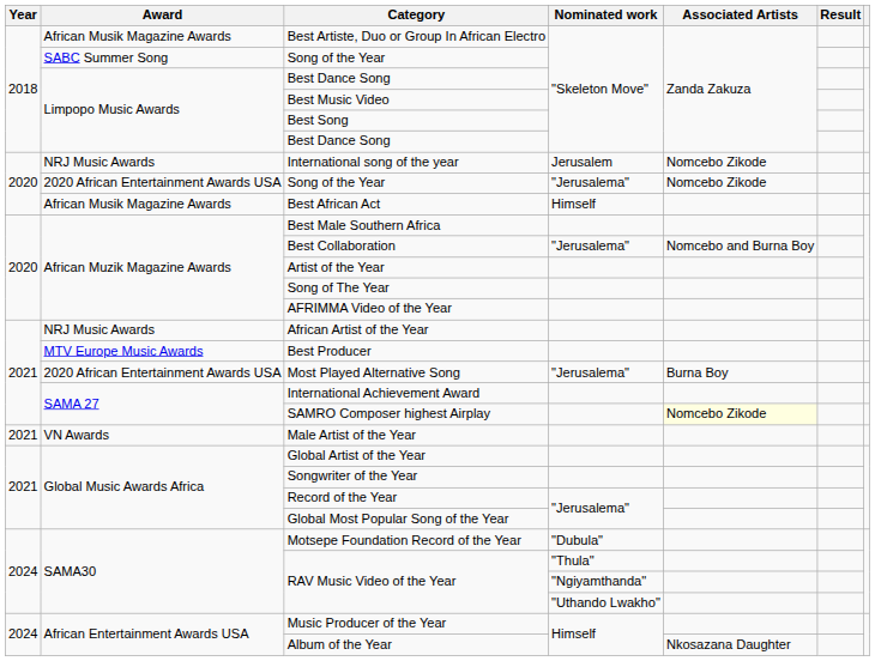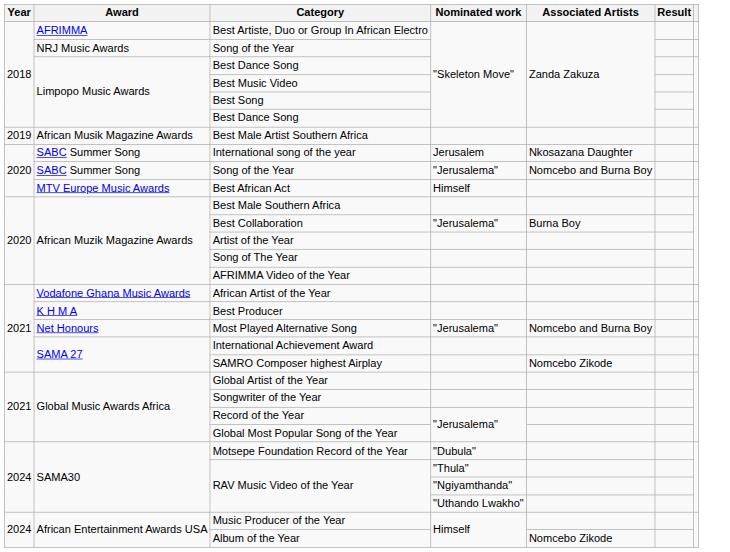 <table class="wikitable sortable">
 <tr>
 <th scope="col">Year</th>
 <th scope="col">Award</th>
 <th scope="col">Category</th>
 <th scope="col">Nominated work</th>
 <th scope="col">Associated Artists</th>
 <th scope="col">Result</th>
 <th scope="col" class="unsortable"></th>
 </tr>
 <tr>
 <td rowspan="6">2018</td>
-<td>African Musik Magazine Awards</td>
+<td><a href='#'>AFRIMMA</a></td>
 <td>Best Artiste, Duo or Group In African Electro</td>
 <td rowspan="6">"Skeleton Move"</td>
 <td rowspan="6">Zanda Zakuza</td>
 <td></td>
 <td></td>
 </tr>
 <tr>
-<td><a href='#'>SABC</a> Summer Song</td>
+<td>NRJ Music Awards</td>
 <td>Song of the Year</td>
 <td></td>
 <td></td>
 </tr>
 <tr>
 <td rowspan="4">Limpopo Music Awards</td>
 <td>Best Dance Song</td>
 <td></td>
 <td rowspan="4"></td>
 </tr>
 <tr>
 <td>Best Music Video</td>
 <td></td>
 </tr>
 <tr>
 <td>Best Song</td>
 <td></td>
 </tr>
 <tr>
 <td>Best Dance Song</td>
 <td></td>
 </tr>
 <tr>
-<td rowspan="3">2020</td>
-<td>NRJ Music Awards</td>
-<td>International song of the year</td>
-<td>Jerusalem</td>
-<td>Nomcebo Zikode</td>
+<td>2019</td>
+<td>African Musik Magazine Awards</td>
+<td>Best Male Artist Southern Africa</td>
+<td></td>
+<td></td>
 <td></td>
 <td></td>
 </tr>
 <tr>
-<td>2020 African Entertainment Awards USA</td>
-<td>Song of the Year</td>
-<td>"Jerusalema"</td>
-<td>Nomcebo Zikode</td>
+<td rowspan="3">2020</td>
+<td><a href='#'>SABC</a> Summer Song</td>
+<td>International song of the year</td>
+<td>Jerusalem</td>
+<td>Nkosazana Daughter</td>
 <td></td>
 <td></td>
 </tr>
 <tr>
-<td>African Musik Magazine Awards</td>
+<td><a href='#'>SABC</a> Summer Song</td>
+<td>Song of the Year</td>
+<td>"Jerusalema"</td>
+<td>Nomcebo and Burna Boy</td>
+<td></td>
+<td></td>
+</tr>
+<tr>
+<td><a href='#'>MTV Europe Music Awards</a></td>
 <td>Best African Act</td>
 <td>Himself</td>
 <td></td>
 <td></td>
 <td></td>
 </tr>
 <tr>
 <td rowspan="5">2020</td>
 <td rowspan="5">African Muzik Magazine Awards</td>
 <td>Best Male Southern Africa</td>
 <td></td>
 <td></td>
 <td></td>
 <td rowspan="5"></td>
 </tr>
 <tr>
 <td>Best Collaboration</td>
 <td>"Jerusalema"</td>
-<td>Nomcebo and Burna Boy</td>
+<td>Burna Boy</td>
 <td></td>
 </tr>
 <tr>
 <td>Artist of the Year</td>
 <td></td>
 <td></td>
 <td></td>
 </tr>
 <tr>
 <td>Song of The Year</td>
 <td></td>
 <td></td>
 <td></td>
 </tr>
 <tr>
 <td>AFRIMMA Video of the Year</td>
 <td></td>
 <td></td>
 <td></td>
 </tr>
 <tr>
 <td rowspan="5">2021</td>
-<td>NRJ Music Awards</td>
+<td><a href='#'>Vodafone Ghana Music Awards</a></td>
 <td>African Artist of the Year</td>
 <td></td>
 <td></td>
 <td></td>
 <td></td>
 </tr>
 <tr>
-<td><a href='#'>MTV Europe Music Awards</a></td>
+<td><a href='#'>K H M A</a></td>
 <td>Best Producer</td>
 <td></td>
 <td></td>
 <td></td>
 <td></td>
 </tr>
 <tr>
-<td>2020 African Entertainment Awards USA</td>
+<td><a href='#'>Net Honours</a></td>
 <td>Most Played Alternative Song</td>
 <td>"Jerusalema"</td>
-<td>Burna Boy</td>
+<td>Nomcebo and Burna Boy</td>
 <td></td>
 <td></td>
 </tr>
 <tr>
 <td rowspan="2"><a href='#'>SAMA 27</a></td>
 <td>International Achievement Award</td>
 <td></td>
 <td></td>
 <td></td>
 <td></td>
 </tr>
 <tr>
 <td>SAMRO Composer highest Airplay</td>
 <td></td>
-<td style="background: lightyellow;">Nomcebo Zikode</td>
-<td></td>
-<td></td>
-</tr>
-<tr>
-<td>2021</td>
-<td>VN Awards</td>
-<td>Male Artist of the Year</td>
-<td></td>
-<td></td>
+<td>Nomcebo Zikode</td>
 <td></td>
 <td></td>
 </tr>
 <tr>
 <td rowspan="4">2021</td>
 <td rowspan="4">Global Music Awards Africa</td>
 <td>Global Artist of the Year</td>
 <td></td>
 <td></td>
 <td></td>
 <td rowspan="4"></td>
 </tr>
 <tr>
 <td>Songwriter of the Year</td>
 <td></td>
 <td></td>
 <td></td>
 </tr>
 <tr>
 <td>Record of the Year</td>
 <td rowspan="2">"Jerusalema"</td>
 <td></td>
 <td></td>
 </tr>
 <tr>
 <td>Global Most Popular Song of the Year</td>
 <td></td>
 <td></td>
 </tr>
 <tr>
 <td rowspan=4>2024</td>
 <td rowspan=4>SAMA30</td>
 <td>Motsepe Foundation Record of the Year</td>
 <td>"Dubula"</td>
 <td></td>
 <td></td>
 <td rowspan=4></td>
 </tr>
 <tr>
 <td rowspan=3>RAV Music Video of the Year</td>
 <td>"Thula"</td>
 <td></td>
 <td></td>
 </tr>
 <tr>
 <td>"Ngiyamthanda"</td>
 <td></td>
 <td></td>
 </tr>
 <tr>
 <td>"Uthando Lwakho"</td>
 <td></td>
 <td></td>
 </tr>
 <tr>
 <td rowspan=2>2024</td>
 <td rowspan=2>African Entertainment Awards USA</td>
 <td>Music Producer of the Year</td>
 <td rowspan=2>Himself</td>
 <td></td>
 <td></td>
 <td rowspan=2></td>
 </tr>
 <tr>
 <td>Album of the Year</td>
-<td>Nkosazana Daughter</td>
+<td>Nomcebo Zikode</td>
 <td></td>
 </tr>
 </table>
